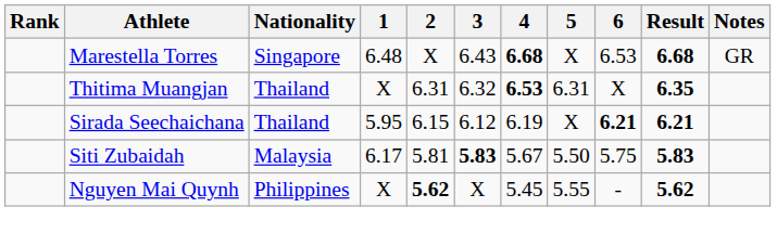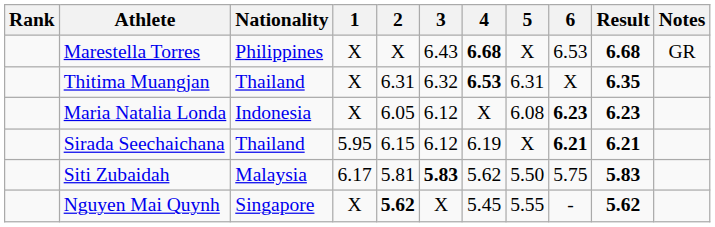 <table class="wikitable sortable" style="text-align:center">
 <tr>
 <th>Rank</th>
 <th>Athlete</th>
 <th>Nationality</th>
 <th>1</th>
 <th>2</th>
 <th>3</th>
 <th>4</th>
 <th>5</th>
 <th>6</th>
 <th>Result</th>
 <th>Notes</th>
 </tr>
 <tr>
 <td></td>
 <td align=left><a href='#'>Marestella Torres</a></td>
-<td align=left> <a href='#'>Singapore</a></td>
-<td>6.48</td>
+<td align=left> <a href='#'>Philippines</a></td>
+<td>X</td>
 <td>X</td>
 <td>6.43</td>
 <td><strong>6.68</strong></td>
 <td>X</td>
 <td>6.53</td>
 <td><strong>6.68</strong></td>
 <td>GR</td>
 </tr>
 <tr>
 <td></td>
 <td align=left><a href='#'>Thitima Muangjan</a></td>
 <td align=left> <a href='#'>Thailand</a></td>
 <td>X</td>
 <td>6.31</td>
 <td>6.32</td>
 <td><strong>6.53</strong></td>
 <td>6.31</td>
 <td>X</td>
 <td><strong>6.35</strong></td>
 <td></td>
 </tr>
 <tr>
 <td></td>
+<td align=left><a href='#'>Maria Natalia Londa</a></td>
+<td align=left> <a href='#'>Indonesia</a></td>
+<td>X</td>
+<td>6.05</td>
+<td>6.12</td>
+<td>X</td>
+<td>6.08</td>
+<td><strong>6.23</strong></td>
+<td><strong>6.23</strong></td>
+<td></td>
+</tr>
+<tr>
+<td></td>
 <td align=left><a href='#'>Sirada Seechaichana</a></td>
 <td align=left> <a href='#'>Thailand</a></td>
 <td>5.95</td>
 <td>6.15</td>
 <td>6.12</td>
 <td>6.19</td>
 <td>X</td>
 <td><strong>6.21</strong></td>
 <td><strong>6.21</strong></td>
 <td></td>
 </tr>
 <tr>
 <td></td>
 <td align=left><a href='#'>Siti Zubaidah</a></td>
 <td align=left> <a href='#'>Malaysia</a></td>
 <td>6.17</td>
 <td>5.81</td>
 <td><strong>5.83</strong></td>
-<td>5.67</td>
+<td>5.62</td>
 <td>5.50</td>
 <td>5.75</td>
 <td><strong>5.83</strong></td>
 <td></td>
 </tr>
 <tr>
 <td></td>
 <td align=left><a href='#'>Nguyen Mai Quynh</a></td>
-<td align=left> <a href='#'>Philippines</a></td>
+<td align=left> <a href='#'>Singapore</a></td>
 <td>X</td>
 <td><strong>5.62</strong></td>
 <td>X</td>
 <td>5.45</td>
 <td>5.55</td>
 <td>-</td>
 <td><strong>5.62</strong></td>
 <td></td>
 </tr>
 </table>
